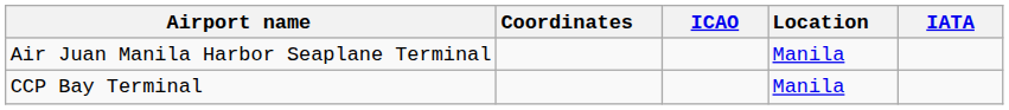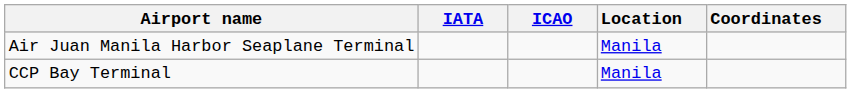 <table class="wikitable sortable" style="width:auto;">
 <tr>
 <th width="*"><strong>Airport name</strong>  </th>
-<th width="*"><strong>Coordinates</strong>  </th>
+<th width="*">  <strong><a href='#'>IATA</a></strong>  </th>
 <th width="*">  <strong><a href='#'>ICAO</a></strong>  </th>
 <th width="*"><strong>Location</strong>  </th>
-<th width="*">  <strong><a href='#'>IATA</a></strong>  </th>
+<th width="*"><strong>Coordinates</strong>  </th>
 </tr>
 <tr>
 <td>Air Juan Manila Harbor Seaplane Terminal</td>
-<td><small></small></td>
+<td></td>
 <td></td>
 <td><a href='#'>Manila</a></td>
-<td></td>
+<td><small></small></td>
 </tr>
 <tr>
 <td>CCP Bay Terminal</td>
-<td><small></small></td>
+<td></td>
 <td></td>
 <td><a href='#'>Manila</a></td>
-<td></td>
+<td><small></small></td>
 </tr>
 </table>
